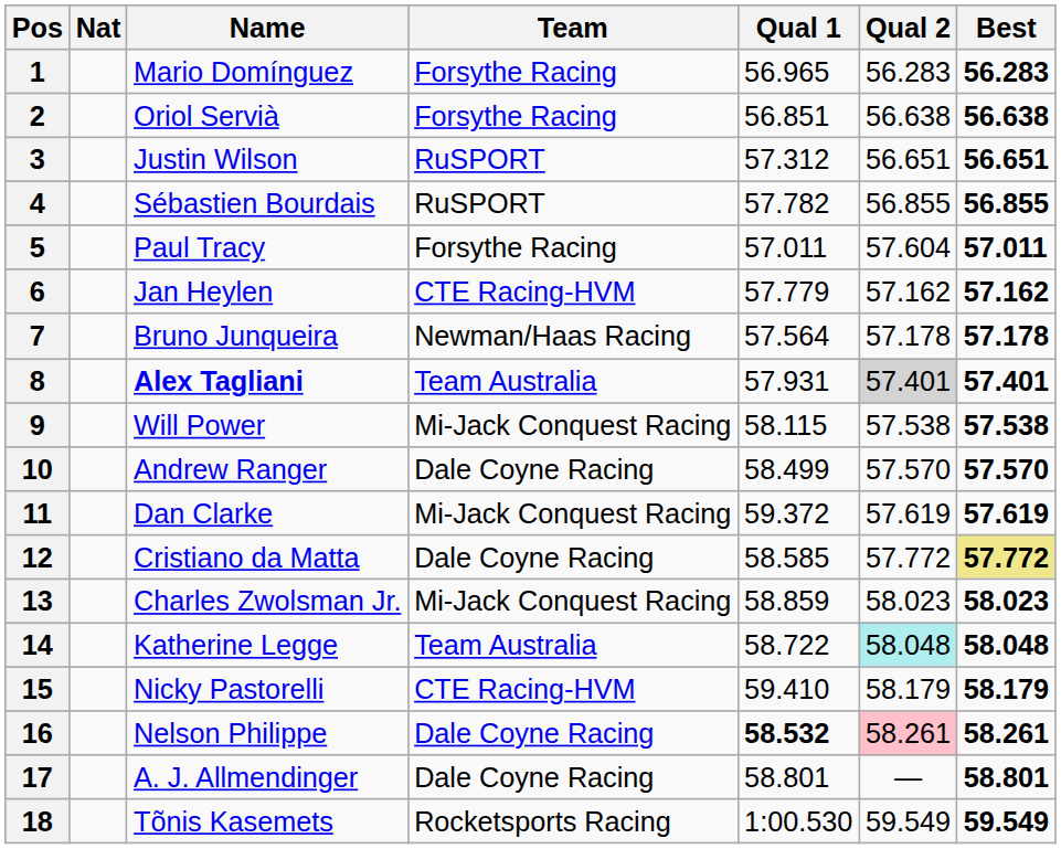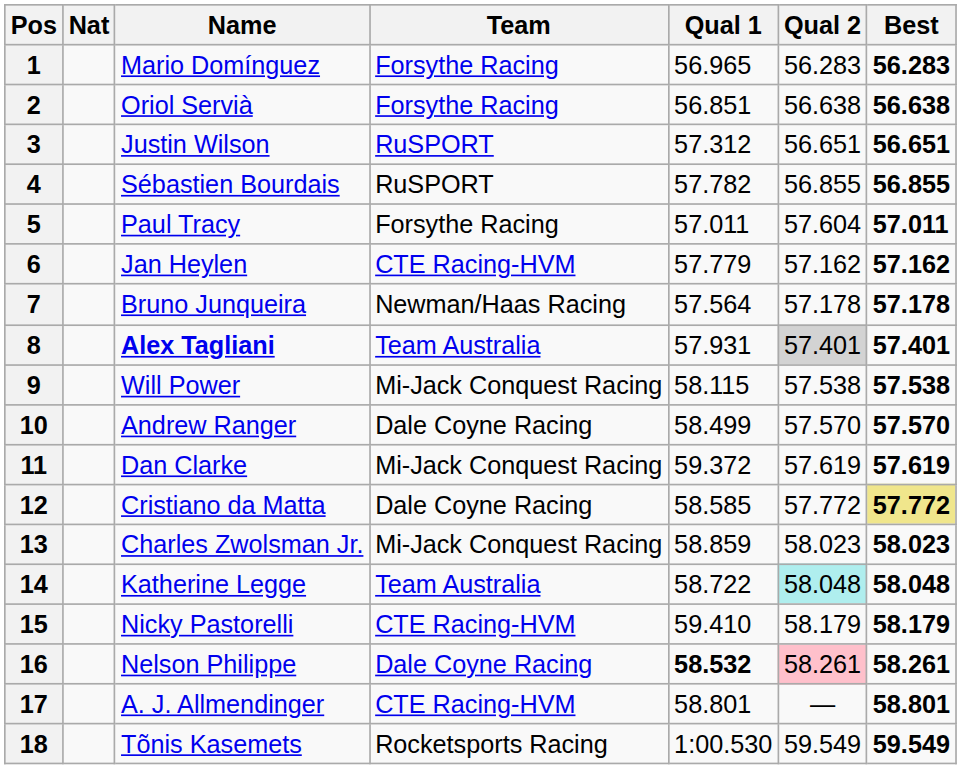 <table class="wikitable" style="font-size: 95%;">
 <tr>
 <th>Pos</th>
 <th>Nat</th>
 <th>Name</th>
 <th>Team</th>
 <th>Qual 1</th>
 <th>Qual 2</th>
 <th>Best</th>
 </tr>
 <tr>
 <th>1</th>
 <td></td>
 <td><a href='#'>Mario Domínguez</a></td>
 <td><a href='#'>Forsythe Racing</a></td>
 <td>56.965</td>
 <td>56.283</td>
 <td><strong>56.283</strong></td>
 </tr>
 <tr>
 <th>2</th>
 <td></td>
 <td><a href='#'>Oriol Servià</a></td>
 <td><a href='#'>Forsythe Racing</a></td>
 <td>56.851</td>
 <td>56.638</td>
 <td><strong>56.638</strong></td>
 </tr>
 <tr>
 <th>3</th>
 <td></td>
 <td><a href='#'>Justin Wilson</a></td>
 <td><a href='#'>RuSPORT</a></td>
 <td>57.312</td>
 <td>56.651</td>
 <td><strong>56.651</strong></td>
 </tr>
 <tr>
 <th>4</th>
 <td></td>
 <td><a href='#'>Sébastien Bourdais</a></td>
 <td>RuSPORT</td>
 <td>57.782</td>
 <td>56.855</td>
 <td><strong>56.855</strong></td>
 </tr>
 <tr>
 <th>5</th>
 <td></td>
 <td><a href='#'>Paul Tracy</a></td>
 <td>Forsythe Racing</td>
 <td>57.011</td>
 <td>57.604</td>
 <td><strong>57.011</strong></td>
 </tr>
 <tr>
 <th>6</th>
 <td></td>
 <td><a href='#'>Jan Heylen</a></td>
 <td><a href='#'>CTE Racing-HVM</a></td>
 <td>57.779</td>
 <td>57.162</td>
 <td><strong>57.162</strong></td>
 </tr>
 <tr>
 <th>7</th>
 <td></td>
 <td><a href='#'>Bruno Junqueira</a></td>
 <td>Newman/Haas Racing</td>
 <td>57.564</td>
 <td>57.178</td>
 <td><strong>57.178</strong></td>
 </tr>
 <tr>
 <th>8</th>
 <td></td>
 <td><strong><a href='#'>Alex Tagliani</a></strong></td>
 <td><a href='#'>Team Australia</a></td>
 <td>57.931</td>
 <td style="background: lightgrey;">57.401</td>
 <td><strong>57.401</strong></td>
 </tr>
 <tr>
 <th>9</th>
 <td></td>
 <td><a href='#'>Will Power</a></td>
 <td>Mi-Jack Conquest Racing</td>
 <td>58.115</td>
 <td>57.538</td>
 <td><strong>57.538</strong></td>
 </tr>
 <tr>
 <th>10</th>
 <td></td>
 <td><a href='#'>Andrew Ranger</a></td>
 <td>Dale Coyne Racing</td>
 <td>58.499</td>
 <td>57.570</td>
 <td><strong>57.570</strong></td>
 </tr>
 <tr>
 <th>11</th>
 <td></td>
 <td><a href='#'>Dan Clarke</a></td>
 <td>Mi-Jack Conquest Racing</td>
 <td>59.372</td>
 <td>57.619</td>
 <td><strong>57.619</strong></td>
 </tr>
 <tr>
 <th>12</th>
 <td></td>
 <td><a href='#'>Cristiano da Matta</a></td>
 <td>Dale Coyne Racing</td>
 <td>58.585</td>
 <td>57.772</td>
 <td style="background: khaki;"><strong>57.772</strong></td>
 </tr>
 <tr>
 <th>13</th>
 <td></td>
 <td><a href='#'>Charles Zwolsman Jr.</a></td>
 <td>Mi-Jack Conquest Racing</td>
 <td>58.859</td>
 <td>58.023</td>
 <td><strong>58.023</strong></td>
 </tr>
 <tr>
 <th>14</th>
 <td></td>
 <td><a href='#'>Katherine Legge</a></td>
 <td><a href='#'>Team Australia</a></td>
 <td>58.722</td>
 <td style="background: paleturquoise;">58.048</td>
 <td><strong>58.048</strong></td>
 </tr>
 <tr>
 <th>15</th>
 <td></td>
 <td><a href='#'>Nicky Pastorelli</a></td>
 <td><a href='#'>CTE Racing-HVM</a></td>
 <td>59.410</td>
 <td>58.179</td>
 <td><strong>58.179</strong></td>
 </tr>
 <tr>
 <th>16</th>
 <td></td>
 <td><a href='#'>Nelson Philippe</a></td>
 <td><a href='#'>Dale Coyne Racing</a></td>
 <td><strong>58.532</strong></td>
 <td style="background: pink;">58.261</td>
 <td><strong>58.261</strong></td>
 </tr>
 <tr>
 <th>17</th>
 <td></td>
 <td><a href='#'>A. J. Allmendinger</a></td>
-<td>Dale Coyne Racing</td>
+<td><a href='#'>CTE Racing-HVM</a></td>
 <td>58.801</td>
 <td align="center">—</td>
 <td><strong>58.801</strong></td>
 </tr>
 <tr>
 <th>18</th>
 <td></td>
 <td><a href='#'>Tõnis Kasemets</a></td>
 <td>Rocketsports Racing</td>
 <td>1:00.530</td>
 <td>59.549</td>
 <td><strong>59.549</strong></td>
 </tr>
 </table>
